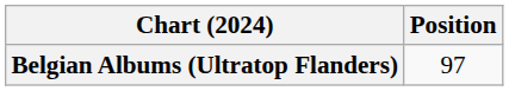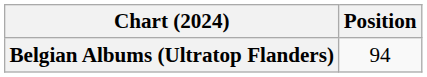 <table class="wikitable plainrowheaders" style="text-align:center">
 <tr>
 <th>Chart (2024)</th>
 <th>Position</th>
 </tr>
 <tr>
 <th scope="row">Belgian Albums (Ultratop Flanders)</th>
-<td>97</td>
+<td>94</td>
 </tr>
 </table>
